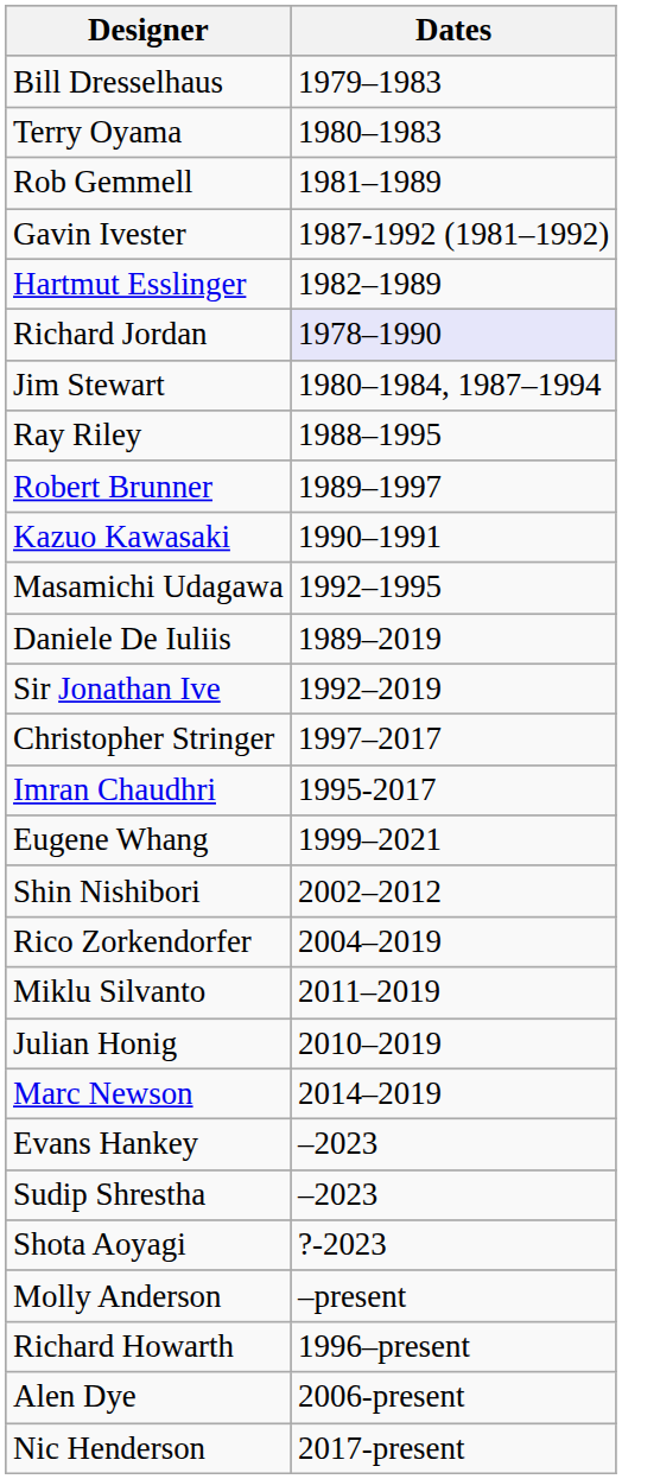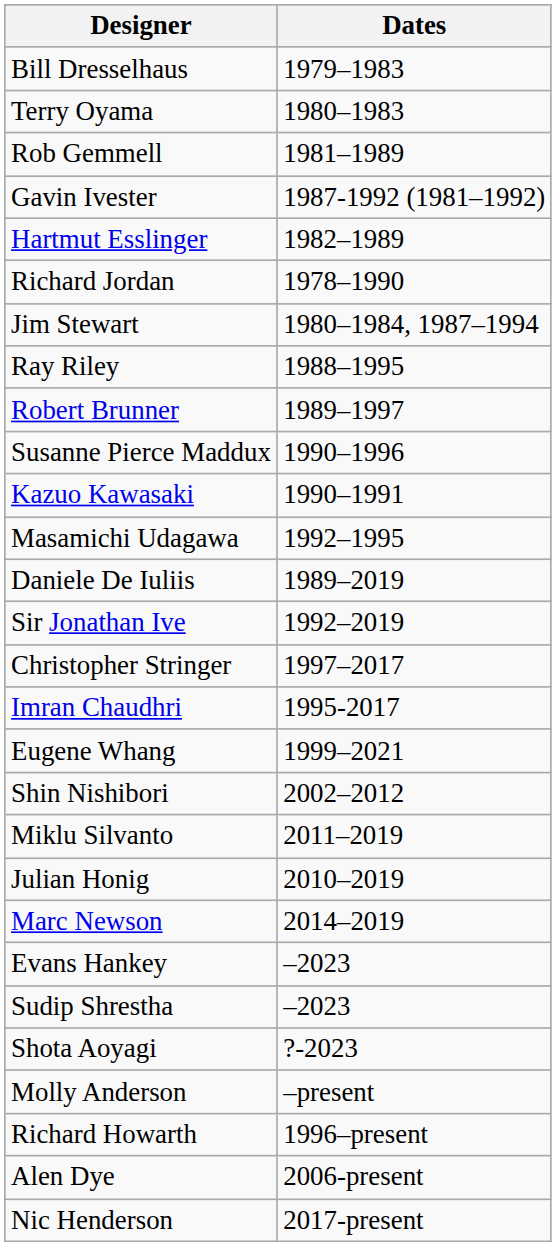 <table class="wikitable">
 <tr>
 <th>Designer</th>
 <th>Dates</th>
 </tr>
 <tr>
 <td>Bill Dresselhaus</td>
 <td>1979–1983</td>
 </tr>
 <tr>
 <td>Terry Oyama</td>
 <td>1980–1983</td>
 </tr>
 <tr>
 <td>Rob Gemmell</td>
 <td>1981–1989</td>
 </tr>
 <tr>
 <td>Gavin Ivester</td>
 <td>1987-1992 (1981–1992)</td>
 </tr>
 <tr>
 <td><a href='#'>Hartmut Esslinger</a></td>
 <td>1982–1989</td>
 </tr>
 <tr>
 <td>Richard Jordan</td>
-<td style="background: lavender;">1978–1990</td>
+<td>1978–1990</td>
 </tr>
 <tr>
 <td>Jim Stewart</td>
 <td>1980–1984, 1987–1994</td>
 </tr>
 <tr>
 <td>Ray Riley</td>
 <td>1988–1995</td>
 </tr>
 <tr>
 <td><a href='#'>Robert Brunner</a></td>
 <td>1989–1997</td>
+</tr>
+<tr>
+<td>Susanne Pierce Maddux</td>
+<td>1990–1996</td>
 </tr>
 <tr>
 <td><a href='#'>Kazuo Kawasaki</a></td>
 <td>1990–1991</td>
 </tr>
 <tr>
 <td>Masamichi Udagawa</td>
 <td>1992–1995</td>
 </tr>
 <tr>
 <td>Daniele De Iuliis</td>
 <td>1989–2019</td>
 </tr>
 <tr>
 <td>Sir <a href='#'>Jonathan Ive</a></td>
 <td>1992–2019</td>
 </tr>
 <tr>
 <td>Christopher Stringer</td>
 <td>1997–2017</td>
 </tr>
 <tr>
 <td><a href='#'>Imran Chaudhri</a></td>
 <td>1995-2017</td>
 </tr>
 <tr>
 <td>Eugene Whang</td>
 <td>1999–2021</td>
 </tr>
 <tr>
 <td>Shin Nishibori</td>
 <td>2002–2012</td>
-</tr>
-<tr>
-<td>Rico Zorkendorfer</td>
-<td>2004–2019</td>
 </tr>
 <tr>
 <td>Miklu Silvanto</td>
 <td>2011–2019</td>
 </tr>
 <tr>
 <td>Julian Honig</td>
 <td>2010–2019</td>
 </tr>
 <tr>
 <td><a href='#'>Marc Newson</a></td>
 <td>2014–2019</td>
 </tr>
 <tr>
 <td>Evans Hankey</td>
 <td>–2023</td>
 </tr>
 <tr>
 <td>Sudip Shrestha</td>
 <td>–2023</td>
 </tr>
 <tr>
 <td>Shota Aoyagi</td>
 <td>?-2023</td>
 </tr>
 <tr>
 <td>Molly Anderson</td>
 <td>–present</td>
 </tr>
 <tr>
 <td>Richard Howarth</td>
 <td>1996–present</td>
 </tr>
 <tr>
 <td>Alen Dye</td>
 <td>2006-present</td>
 </tr>
 <tr>
 <td>Nic Henderson</td>
 <td>2017-present</td>
 </tr>
 </table>
